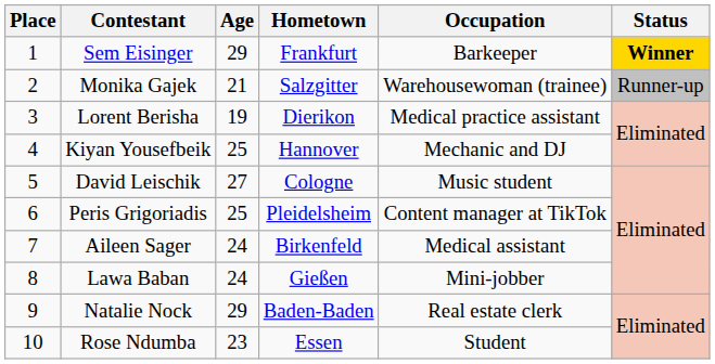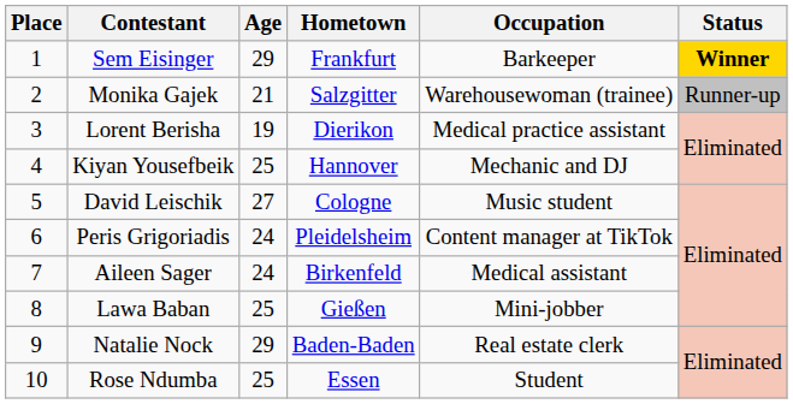 <table class="wikitable center" style="text-align:center;">
 <tr>
 <th>Place</th>
 <th>Contestant</th>
 <th>Age</th>
 <th>Hometown</th>
 <th>Occupation</th>
 <th>Status</th>
 </tr>
 <tr>
 <td>1</td>
 <td><a href='#'>Sem Eisinger</a></td>
 <td>29</td>
 <td><a href='#'>Frankfurt</a></td>
 <td>Barkeeper</td>
 <td bgcolor="gold"><strong>Winner</strong></td>
 </tr>
 <tr>
 <td>2</td>
 <td>Monika Gajek</td>
 <td>21</td>
 <td><a href='#'>Salzgitter</a></td>
 <td>Warehousewoman (trainee)</td>
 <td bgcolor="silver">Runner-up</td>
 </tr>
 <tr>
 <td>3</td>
 <td>Lorent Berisha</td>
 <td>19</td>
 <td><a href='#'>Dierikon</a></td>
 <td>Medical practice assistant</td>
 <td bgcolor="#F4C7B8" rowspan=2>Eliminated<br></td>
 </tr>
 <tr>
 <td>4</td>
 <td>Kiyan Yousefbeik</td>
 <td>25</td>
 <td><a href='#'>Hannover</a></td>
 <td>Mechanic and DJ</td>
 </tr>
 <tr>
 <td>5</td>
 <td>David Leischik</td>
 <td>27</td>
 <td><a href='#'>Cologne</a></td>
 <td>Music student</td>
 <td bgcolor="#F4C7B8" rowspan=4>Eliminated<br></td>
 </tr>
 <tr>
 <td>6</td>
 <td>Peris Grigoriadis</td>
-<td>25</td>
+<td>24</td>
 <td><a href='#'>Pleidelsheim</a></td>
 <td>Content manager at TikTok</td>
 </tr>
 <tr>
 <td>7</td>
 <td>Aileen Sager</td>
 <td>24</td>
 <td><a href='#'>Birkenfeld</a></td>
 <td>Medical assistant</td>
 </tr>
 <tr>
 <td>8</td>
 <td>Lawa Baban</td>
-<td>24</td>
+<td>25</td>
 <td><a href='#'>Gießen</a></td>
 <td>Mini-jobber</td>
 </tr>
 <tr>
 <td>9</td>
 <td>Natalie Nock</td>
 <td>29</td>
 <td><a href='#'>Baden-Baden</a></td>
 <td>Real estate clerk</td>
 <td rowspan="2" bgcolor="#F4C7B8">Eliminated<br></td>
 </tr>
 <tr>
 <td>10</td>
 <td>Rose Ndumba</td>
-<td>23</td>
+<td>25</td>
 <td><a href='#'>Essen</a></td>
 <td>Student</td>
 </tr>
 </table>
